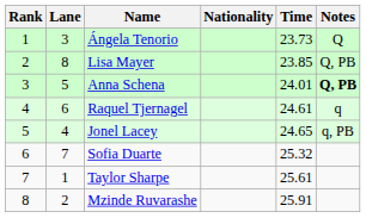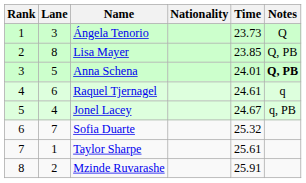 <table class="wikitable sortable" style="text-align:center">
 <tr>
 <th>Rank</th>
 <th>Lane</th>
 <th>Name</th>
 <th>Nationality</th>
 <th>Time</th>
 <th>Notes</th>
 </tr>
 <tr bgcolor=ccffcc>
 <td>1</td>
 <td>3</td>
 <td align=left><a href='#'>Ángela Tenorio</a></td>
 <td align=left></td>
 <td>23.73</td>
 <td>Q</td>
 </tr>
 <tr bgcolor=ccffcc>
 <td>2</td>
 <td>8</td>
 <td align=left><a href='#'>Lisa Mayer</a></td>
 <td align=left></td>
 <td>23.85</td>
 <td>Q, PB</td>
 </tr>
 <tr bgcolor=ccffcc>
 <td>3</td>
 <td>5</td>
 <td align=left><a href='#'>Anna Schena</a></td>
 <td align=left></td>
 <td>24.01</td>
 <td><strong>Q, PB</strong></td>
 </tr>
 <tr bgcolor=ddffdd>
 <td>4</td>
 <td>6</td>
 <td align=left><a href='#'>Raquel Tjernagel</a></td>
 <td align=left></td>
 <td>24.61</td>
 <td>q</td>
 </tr>
 <tr bgcolor=ddffdd>
 <td>5</td>
 <td>4</td>
 <td align=left><a href='#'>Jonel Lacey</a></td>
 <td align=left></td>
-<td>24.65</td>
+<td>24.67</td>
 <td>q, PB</td>
 </tr>
 <tr>
 <td>6</td>
 <td>7</td>
 <td align=left><a href='#'>Sofia Duarte</a></td>
 <td align=left></td>
 <td>25.32</td>
 <td></td>
 </tr>
 <tr>
 <td>7</td>
 <td>1</td>
 <td align=left><a href='#'>Taylor Sharpe</a></td>
 <td align=left></td>
 <td>25.61</td>
 <td></td>
 </tr>
 <tr>
 <td>8</td>
 <td>2</td>
 <td align=left><a href='#'>Mzinde Ruvarashe</a></td>
 <td align=left></td>
 <td>25.91</td>
 <td></td>
 </tr>
 </table>
